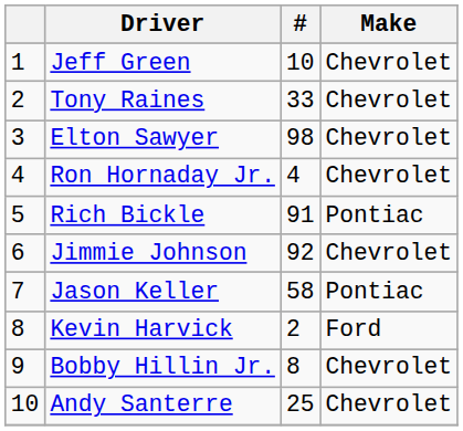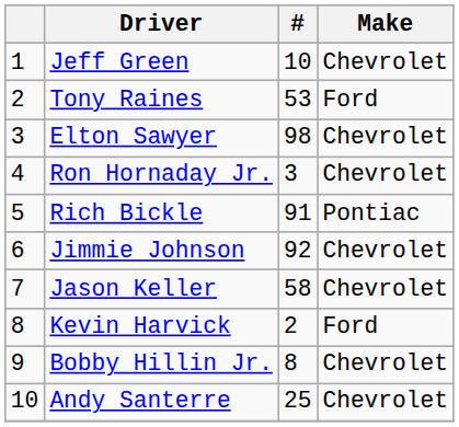 <table class="wikitable sortable">
 <tr>
 <th></th>
 <th>Driver</th>
 <th>#</th>
 <th>Make</th>
 </tr>
 <tr>
 <td>1</td>
 <td><a href='#'>Jeff Green</a></td>
 <td>10</td>
 <td>Chevrolet</td>
 </tr>
 <tr>
 <td>2</td>
 <td><a href='#'>Tony Raines</a></td>
-<td>33</td>
-<td>Chevrolet</td>
+<td>53</td>
+<td>Ford</td>
 </tr>
 <tr>
 <td>3</td>
 <td><a href='#'>Elton Sawyer</a></td>
 <td>98</td>
 <td>Chevrolet</td>
 </tr>
 <tr>
 <td>4</td>
 <td><a href='#'>Ron Hornaday Jr.</a></td>
-<td>4</td>
+<td>3</td>
 <td>Chevrolet</td>
 </tr>
 <tr>
 <td>5</td>
 <td><a href='#'>Rich Bickle</a></td>
 <td>91</td>
 <td>Pontiac</td>
 </tr>
 <tr>
 <td>6</td>
 <td><a href='#'>Jimmie Johnson</a></td>
 <td>92</td>
 <td>Chevrolet</td>
 </tr>
 <tr>
 <td>7</td>
 <td><a href='#'>Jason Keller</a></td>
 <td>58</td>
-<td>Pontiac</td>
+<td>Chevrolet</td>
 </tr>
 <tr>
 <td>8</td>
 <td><a href='#'>Kevin Harvick</a></td>
 <td>2</td>
 <td>Ford</td>
 </tr>
 <tr>
 <td>9</td>
 <td><a href='#'>Bobby Hillin Jr.</a></td>
 <td>8</td>
 <td>Chevrolet</td>
 </tr>
 <tr>
 <td>10</td>
 <td><a href='#'>Andy Santerre</a></td>
 <td>25</td>
 <td>Chevrolet</td>
 </tr>
 <tr>
 </tr>
 </table>
